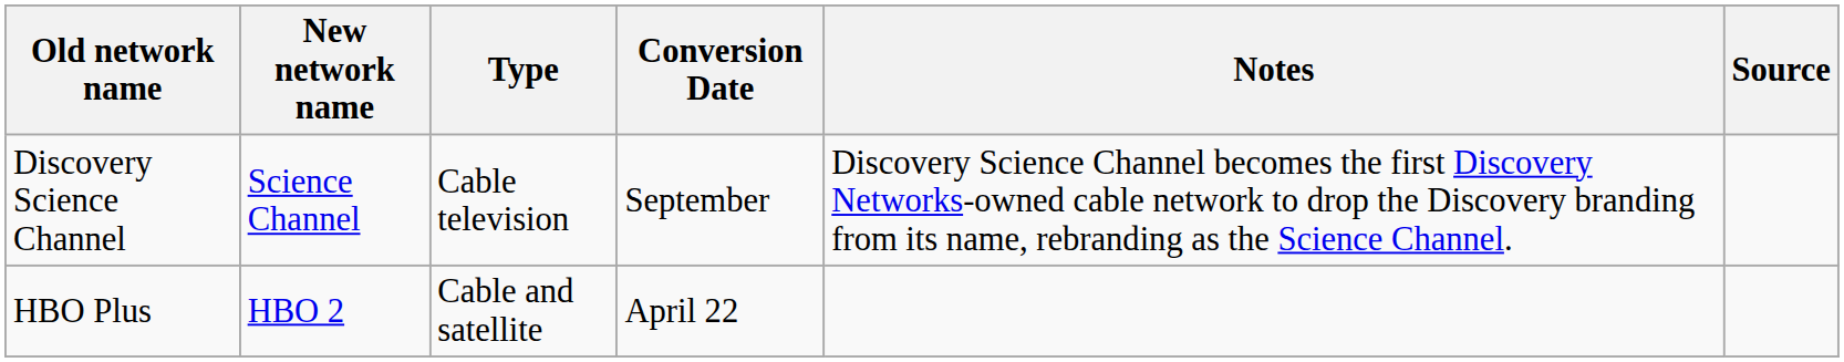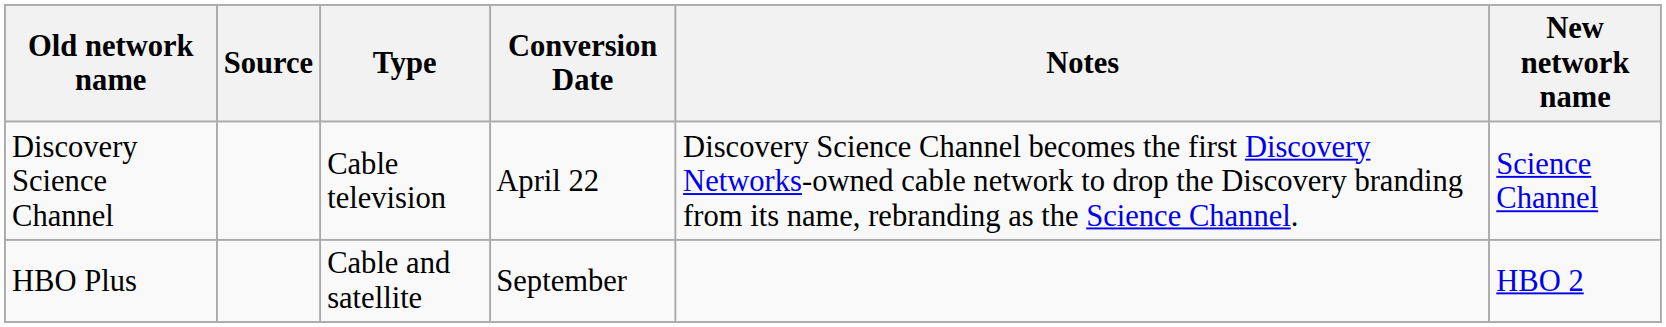 <table class="wikitable">
 <tr>
 <th>Old network name</th>
-<th>New network name</th>
+<th>Source</th>
 <th>Type</th>
 <th>Conversion Date</th>
 <th>Notes</th>
-<th>Source</th>
+<th>New network name</th>
 </tr>
 <tr>
 <td>Discovery Science Channel</td>
+<td></td>
+<td>Cable television</td>
+<td>April 22</td>
+<td>Discovery Science Channel becomes the first <a href='#'>Discovery Networks</a>-owned cable network to drop the Discovery branding from its name, rebranding as the <a href='#'>Science Channel</a>.</td>
 <td><a href='#'>Science Channel</a></td>
-<td>Cable television</td>
-<td>September</td>
-<td>Discovery Science Channel becomes the first <a href='#'>Discovery Networks</a>-owned cable network to drop the Discovery branding from its name, rebranding as the <a href='#'>Science Channel</a>.</td>
-<td></td>
 </tr>
 <tr>
 <td>HBO Plus</td>
+<td></td>
+<td>Cable and satellite</td>
+<td>September</td>
+<td></td>
 <td><a href='#'>HBO 2</a></td>
-<td>Cable and satellite</td>
-<td>April 22</td>
-<td></td>
-<td></td>
 </tr>
 </table>
